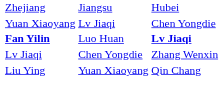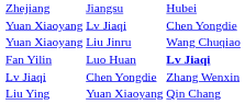 <table>
 <tr>
 <th scope=row style="text-align:left"><br></th>
 <td><a href='#'>Zhejiang</a></td>
 <td><a href='#'>Jiangsu</a></td>
 <td><a href='#'>Hubei</a></td>
 </tr>
 <tr>
 <th scope=row style="text-align:left"><br></th>
 <td><a href='#'>Yuan Xiaoyang</a></td>
 <td><a href='#'>Lv Jiaqi</a></td>
 <td><a href='#'>Chen Yongdie</a></td>
 </tr>
 <tr>
 <th scope=row style="text-align:left"><br></th>
-<td><strong><a href='#'>Fan Yilin</a></strong></td>
+<td><a href='#'>Yuan Xiaoyang</a></td>
+<td><a href='#'>Liu Jinru</a></td>
+<td><a href='#'>Wang Chuqiao</a></td>
+</tr>
+<tr>
+<th scope=row style="text-align:left"><br></th>
+<td><a href='#'>Fan Yilin</a></td>
 <td><a href='#'>Luo Huan</a></td>
 <td><strong><a href='#'>Lv Jiaqi</a></strong></td>
 </tr>
 <tr>
 <th scope=row style="text-align:left"><br></th>
 <td><a href='#'>Lv Jiaqi</a></td>
 <td><a href='#'>Chen Yongdie</a></td>
 <td><a href='#'>Zhang Wenxin</a></td>
 </tr>
 <tr>
 <th scope=row style="text-align:left"><br></th>
 <td><a href='#'>Liu Ying</a></td>
 <td><a href='#'>Yuan Xiaoyang</a></td>
 <td><a href='#'>Qin Chang</a></td>
 </tr>
 </table>
